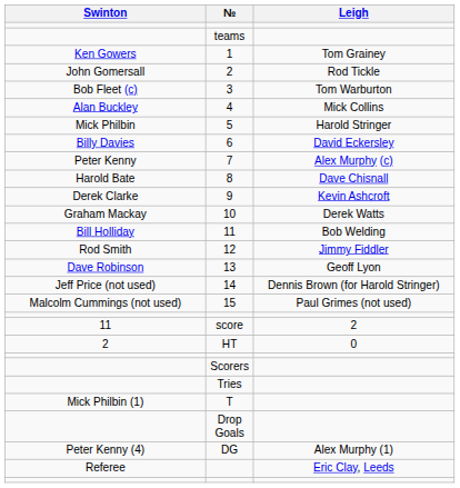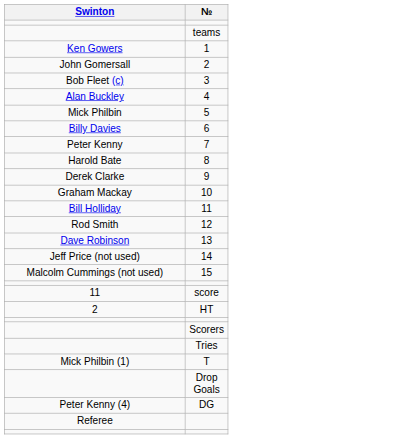 <table class="wikitable" style="text-align:center;">
 <tr>
 <th width=280 abbr="Swinton"><a href='#'>Swinton</a></th>
 <th width=60 abbr="Number">№</th>
-<th width=280 abbr="Leigh"><a href='#'>Leigh</a></th>
 </tr>
 <tr>
-<td></td>
 <td></td>
 <td></td>
 </tr>
 <tr>
 <td></td>
 <td>teams</td>
-<td></td>
 </tr>
 <tr>
 <td><a href='#'>Ken Gowers</a></td>
 <td>1</td>
-<td>Tom Grainey</td>
 </tr>
 <tr>
 <td>John Gomersall</td>
 <td>2</td>
-<td>Rod Tickle</td>
 </tr>
 <tr>
 <td>Bob Fleet <a href='#'>(c)</a></td>
 <td>3</td>
-<td>Tom Warburton</td>
 </tr>
 <tr>
 <td><a href='#'>Alan Buckley</a></td>
 <td>4</td>
-<td>Mick Collins</td>
 </tr>
 <tr>
 <td>Mick Philbin</td>
 <td>5</td>
-<td>Harold Stringer</td>
 </tr>
 <tr>
 <td><a href='#'>Billy Davies</a></td>
 <td>6</td>
-<td><a href='#'>David Eckersley</a></td>
 </tr>
 <tr>
 <td>Peter Kenny</td>
 <td>7</td>
-<td><a href='#'>Alex Murphy</a> <a href='#'>(c)</a></td>
 </tr>
 <tr>
 <td>Harold  Bate</td>
 <td>8</td>
-<td><a href='#'>Dave Chisnall</a></td>
 </tr>
 <tr>
 <td>Derek Clarke</td>
 <td>9</td>
-<td><a href='#'>Kevin Ashcroft</a></td>
 </tr>
 <tr>
 <td>Graham Mackay</td>
 <td>10</td>
-<td>Derek Watts</td>
 </tr>
 <tr>
 <td><a href='#'>Bill Holliday</a></td>
 <td>11</td>
-<td>Bob Welding</td>
 </tr>
 <tr>
 <td>Rod Smith</td>
 <td>12</td>
-<td><a href='#'>Jimmy Fiddler</a></td>
 </tr>
 <tr>
 <td><a href='#'>Dave Robinson</a></td>
 <td>13</td>
-<td>Geoff Lyon</td>
 </tr>
 <tr>
 <td>Jeff Price (not used)</td>
 <td>14</td>
-<td>Dennis Brown (for Harold Stringer)</td>
 </tr>
 <tr>
 <td>Malcolm Cummings (not used)</td>
 <td>15</td>
-<td>Paul Grimes (not used)</td>
 </tr>
 <tr>
-<td></td>
 <td></td>
 <td></td>
 </tr>
 <tr>
 <td>11</td>
 <td>score</td>
-<td>2</td>
 </tr>
 <tr>
 <td>2</td>
 <td>HT</td>
-<td>0</td>
 </tr>
 <tr>
-<td></td>
 <td></td>
 <td></td>
 </tr>
 <tr>
 <td></td>
 <td>Scorers</td>
+</tr>
+<tr>
+<td></td>
+<td>Tries</td>
+</tr>
+<tr>
+<td>Mick Philbin (1)</td>
+<td>T</td>
+</tr>
+<tr>
+<td></td>
+<td>Drop Goals</td>
+</tr>
+<tr>
+<td>Peter Kenny (4)</td>
+<td>DG</td>
+</tr>
+<tr>
+<td>Referee</td>
 <td></td>
 </tr>
 <tr>
 <td></td>
-<td>Tries</td>
-<td></td>
-</tr>
-<tr>
-<td>Mick Philbin (1)</td>
-<td>T</td>
-<td></td>
-</tr>
-<tr>
-<td></td>
-<td>Drop Goals</td>
-<td></td>
-</tr>
-<tr>
-<td>Peter Kenny (4)</td>
-<td>DG</td>
-<td>Alex Murphy (1)</td>
-</tr>
-<tr>
-<td>Referee</td>
-<td></td>
-<td><a href='#'>Eric Clay</a>, <a href='#'>Leeds</a></td>
-</tr>
-<tr>
-<td></td>
-<td></td>
 <td></td>
 </tr>
 </table>
